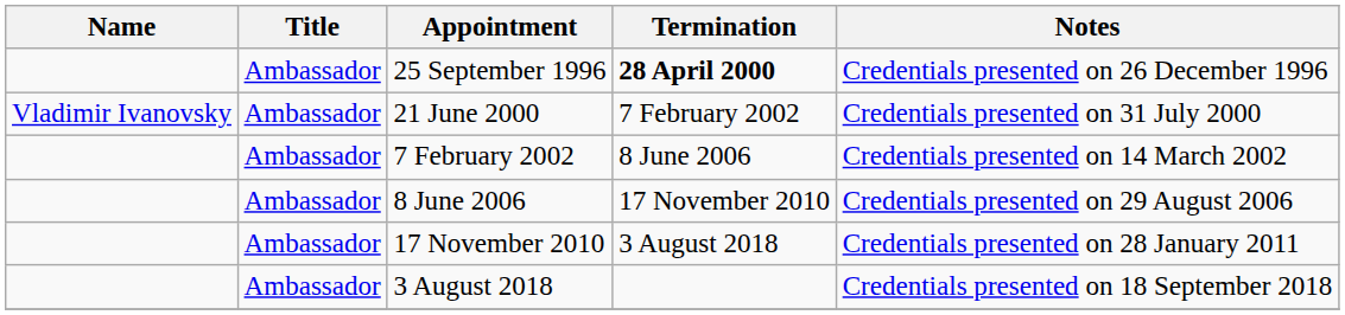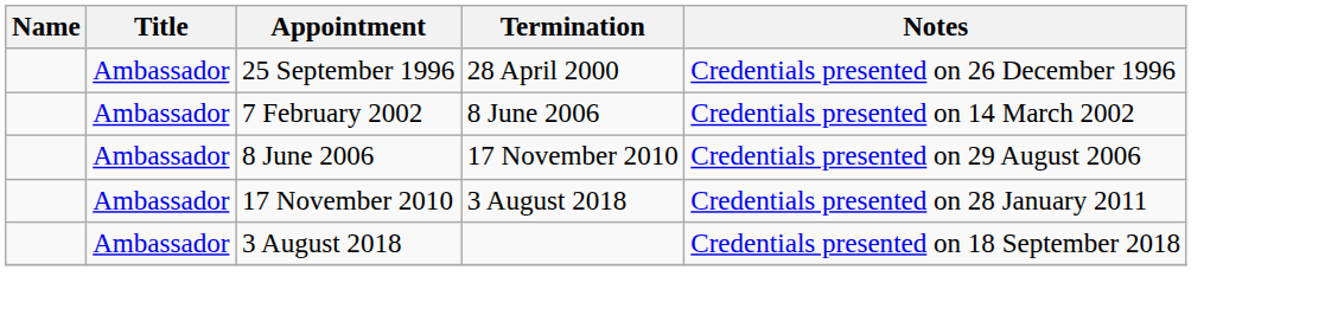 <table class="wikitable">
 <tr valign="middle">
 <th>Name</th>
 <th>Title</th>
 <th>Appointment</th>
 <th>Termination</th>
 <th>Notes</th>
 </tr>
 <tr>
 <td></td>
 <td><a href='#'>Ambassador</a></td>
 <td>25 September 1996</td>
-<td><strong>28 April 2000</strong></td>
+<td>28 April 2000</td>
 <td><a href='#'>Credentials presented</a> on 26 December 1996</td>
-</tr>
-<tr>
-<td><a href='#'>Vladimir Ivanovsky</a></td>
-<td><a href='#'>Ambassador</a></td>
-<td>21 June 2000</td>
-<td>7 February 2002</td>
-<td><a href='#'>Credentials presented</a> on 31 July 2000</td>
 </tr>
 <tr>
 <td></td>
 <td><a href='#'>Ambassador</a></td>
 <td>7 February 2002</td>
 <td>8 June 2006</td>
 <td><a href='#'>Credentials presented</a> on 14 March 2002</td>
 </tr>
 <tr>
 <td></td>
 <td><a href='#'>Ambassador</a></td>
 <td>8 June 2006</td>
 <td>17 November 2010</td>
 <td><a href='#'>Credentials presented</a> on 29 August 2006</td>
 </tr>
 <tr>
 <td></td>
 <td><a href='#'>Ambassador</a></td>
 <td>17 November 2010</td>
 <td>3 August 2018</td>
 <td><a href='#'>Credentials presented</a> on 28 January 2011</td>
 </tr>
 <tr>
 <td></td>
 <td><a href='#'>Ambassador</a></td>
 <td>3 August 2018</td>
 <td></td>
 <td><a href='#'>Credentials presented</a> on 18 September 2018</td>
 </tr>
 <tr>
 </tr>
 </table>
